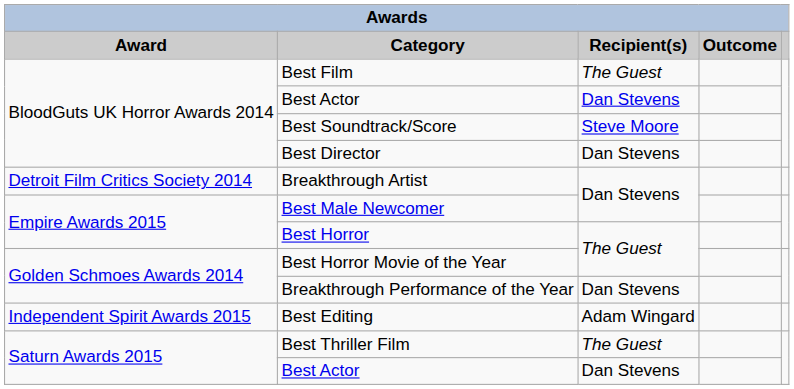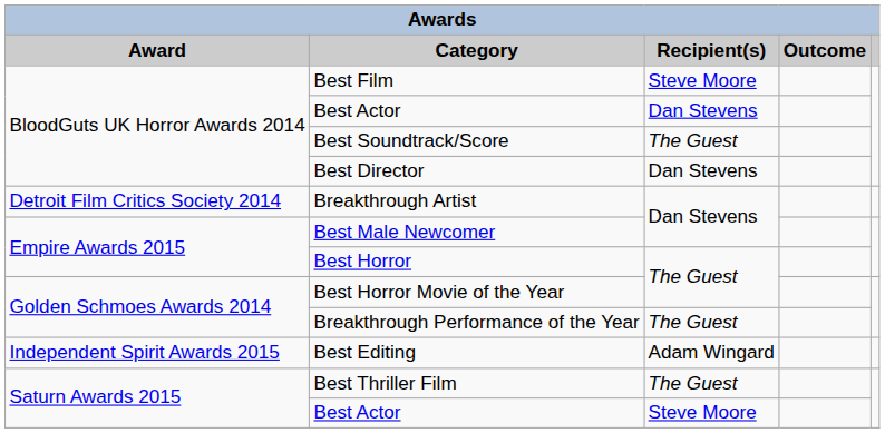 <table class="wikitable">
 <tr style="text-align:center;">
 <th colspan=6 style="background:#B0C4DE;">Awards</th>
 </tr>
 <tr style="text-align:center;">
 <th style="background:#ccc;">Award</th>
 <th style="background:#ccc;">Category</th>
 <th style="background:#ccc;">Recipient(s)</th>
 <th style="background:#ccc;">Outcome</th>
 <th style="background:#ccc;"></th>
 </tr>
 <tr>
 <td rowspan="4">BloodGuts UK Horror Awards 2014</td>
 <td>Best Film</td>
-<td><em>The Guest</em></td>
+<td><a href='#'>Steve Moore</a></td>
 <td></td>
 <td rowspan=4></td>
 </tr>
 <tr>
 <td>Best Actor</td>
 <td><a href='#'>Dan Stevens</a></td>
 <td></td>
 </tr>
 <tr>
 <td>Best Soundtrack/Score</td>
-<td><a href='#'>Steve Moore</a></td>
+<td><em>The Guest</em></td>
 <td></td>
 </tr>
 <tr>
 <td>Best Director</td>
 <td>Dan Stevens</td>
 <td></td>
 </tr>
 <tr>
 <td><a href='#'>Detroit Film Critics Society 2014</a></td>
 <td>Breakthrough Artist</td>
 <td rowspan="2">Dan Stevens</td>
 <td></td>
 <td></td>
 </tr>
 <tr>
 <td rowspan="2"><a href='#'>Empire Awards 2015</a></td>
 <td><a href='#'>Best Male Newcomer</a></td>
 <td></td>
 <td rowspan=2></td>
 </tr>
 <tr>
 <td><a href='#'>Best Horror</a></td>
 <td rowspan="2"><em>The Guest</em></td>
 <td></td>
 </tr>
 <tr>
 <td rowspan="2"><a href='#'>Golden Schmoes Awards 2014</a></td>
 <td>Best Horror Movie of the Year</td>
 <td></td>
 <td rowspan=2></td>
 </tr>
 <tr>
 <td>Breakthrough Performance of the Year</td>
-<td>Dan Stevens</td>
+<td><em>The Guest</em></td>
 <td></td>
 </tr>
 <tr>
 <td><a href='#'>Independent Spirit Awards 2015</a></td>
 <td>Best Editing</td>
 <td>Adam Wingard</td>
 <td></td>
 <td></td>
 </tr>
 <tr>
 <td rowspan="2"><a href='#'>Saturn Awards 2015</a></td>
 <td>Best Thriller Film</td>
 <td><em>The Guest</em></td>
 <td></td>
 <td rowspan=2></td>
 </tr>
 <tr>
 <td><a href='#'>Best Actor</a></td>
-<td>Dan Stevens</td>
+<td><a href='#'>Steve Moore</a></td>
 <td></td>
 </tr>
 </table>
